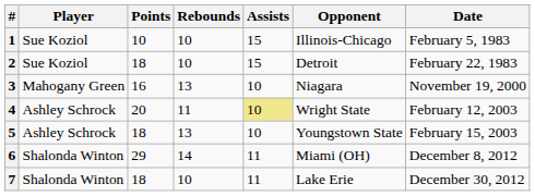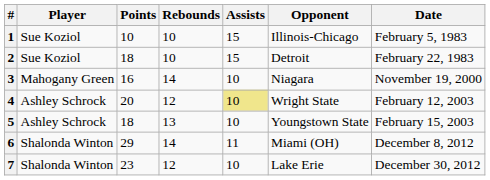 <table class="wikitable">
 <tr>
 <th>#</th>
 <th>Player</th>
 <th>Points</th>
 <th>Rebounds</th>
 <th>Assists</th>
 <th>Opponent</th>
 <th>Date</th>
 </tr>
 <tr>
 <th>1</th>
 <td>Sue Koziol</td>
 <td>10</td>
 <td>10</td>
 <td>15</td>
 <td>Illinois-Chicago</td>
 <td>February 5, 1983</td>
 </tr>
 <tr>
 <th>2</th>
 <td>Sue Koziol</td>
 <td>18</td>
 <td>10</td>
 <td>15</td>
 <td>Detroit</td>
 <td>February 22, 1983</td>
 </tr>
 <tr>
 <th>3</th>
 <td>Mahogany Green</td>
 <td>16</td>
-<td>13</td>
+<td>14</td>
 <td>10</td>
 <td>Niagara</td>
 <td>November 19, 2000</td>
 </tr>
 <tr>
 <th>4</th>
 <td>Ashley Schrock</td>
 <td>20</td>
-<td>11</td>
+<td>12</td>
 <td style="background: khaki;">10</td>
 <td>Wright State</td>
 <td>February 12, 2003</td>
 </tr>
 <tr>
 <th>5</th>
 <td>Ashley Schrock</td>
 <td>18</td>
 <td>13</td>
 <td>10</td>
 <td>Youngstown State</td>
 <td>February 15, 2003</td>
 </tr>
 <tr>
 <th>6</th>
 <td>Shalonda Winton</td>
 <td>29</td>
 <td>14</td>
 <td>11</td>
 <td>Miami (OH)</td>
 <td>December 8, 2012</td>
 </tr>
 <tr>
 <th>7</th>
 <td>Shalonda Winton</td>
-<td>18</td>
+<td>23</td>
+<td>12</td>
 <td>10</td>
-<td>11</td>
 <td>Lake Erie</td>
 <td>December 30, 2012</td>
 </tr>
 </table>
